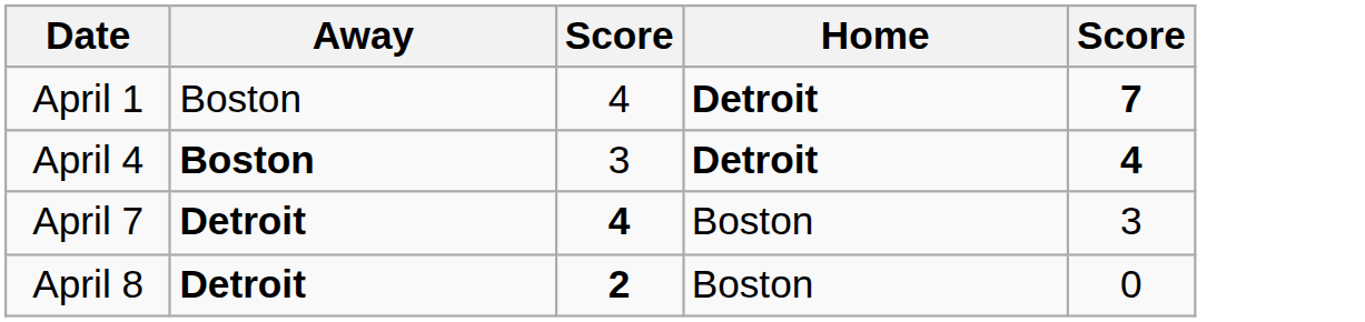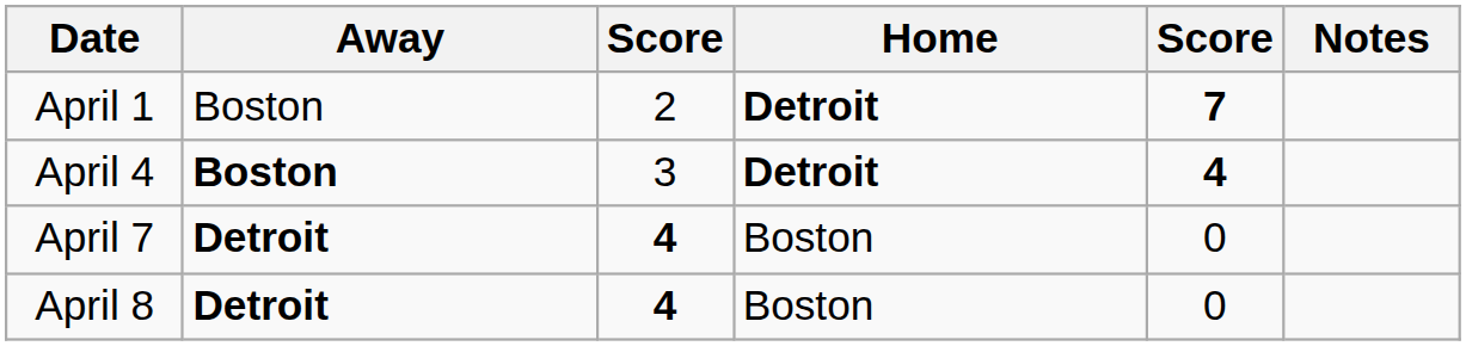 <table class="wikitable">
 <tr>
 <th bgcolor="#DDDDFF" width="60">Date</th>
 <th bgcolor="#DDDDFF" width="150">Away</th>
 <th bgcolor="#DDDDFF" width="5">Score</th>
 <th bgcolor="#DDDDFF" width="150">Home</th>
 <th bgcolor="#DDDDFF" width="5">Score</th>
+<th bgcolor="#DDDDFF" width="60">Notes</th>
 </tr>
 <tr>
 <td align="center">April 1</td>
 <td>Boston</td>
-<td align="center">4</td>
+<td align="center">2</td>
 <td><strong>Detroit</strong></td>
 <td align="center"><strong>7</strong></td>
+<td></td>
 </tr>
 <tr>
 <td align="center">April 4</td>
 <td><strong>Boston</strong></td>
 <td align="center">3</td>
 <td><strong>Detroit</strong></td>
 <td align="center"><strong>4</strong></td>
+<td></td>
 </tr>
 <tr>
 <td align="center">April 7</td>
 <td><strong>Detroit</strong></td>
 <td align="center"><strong>4</strong></td>
 <td>Boston</td>
-<td align="center">3</td>
+<td align="center">0</td>
+<td></td>
 </tr>
 <tr>
 <td align="center">April 8</td>
 <td><strong>Detroit</strong></td>
-<td align="center"><strong>2</strong></td>
+<td align="center"><strong>4</strong></td>
 <td>Boston</td>
 <td align="center">0</td>
+<td></td>
 </tr>
 </table>
